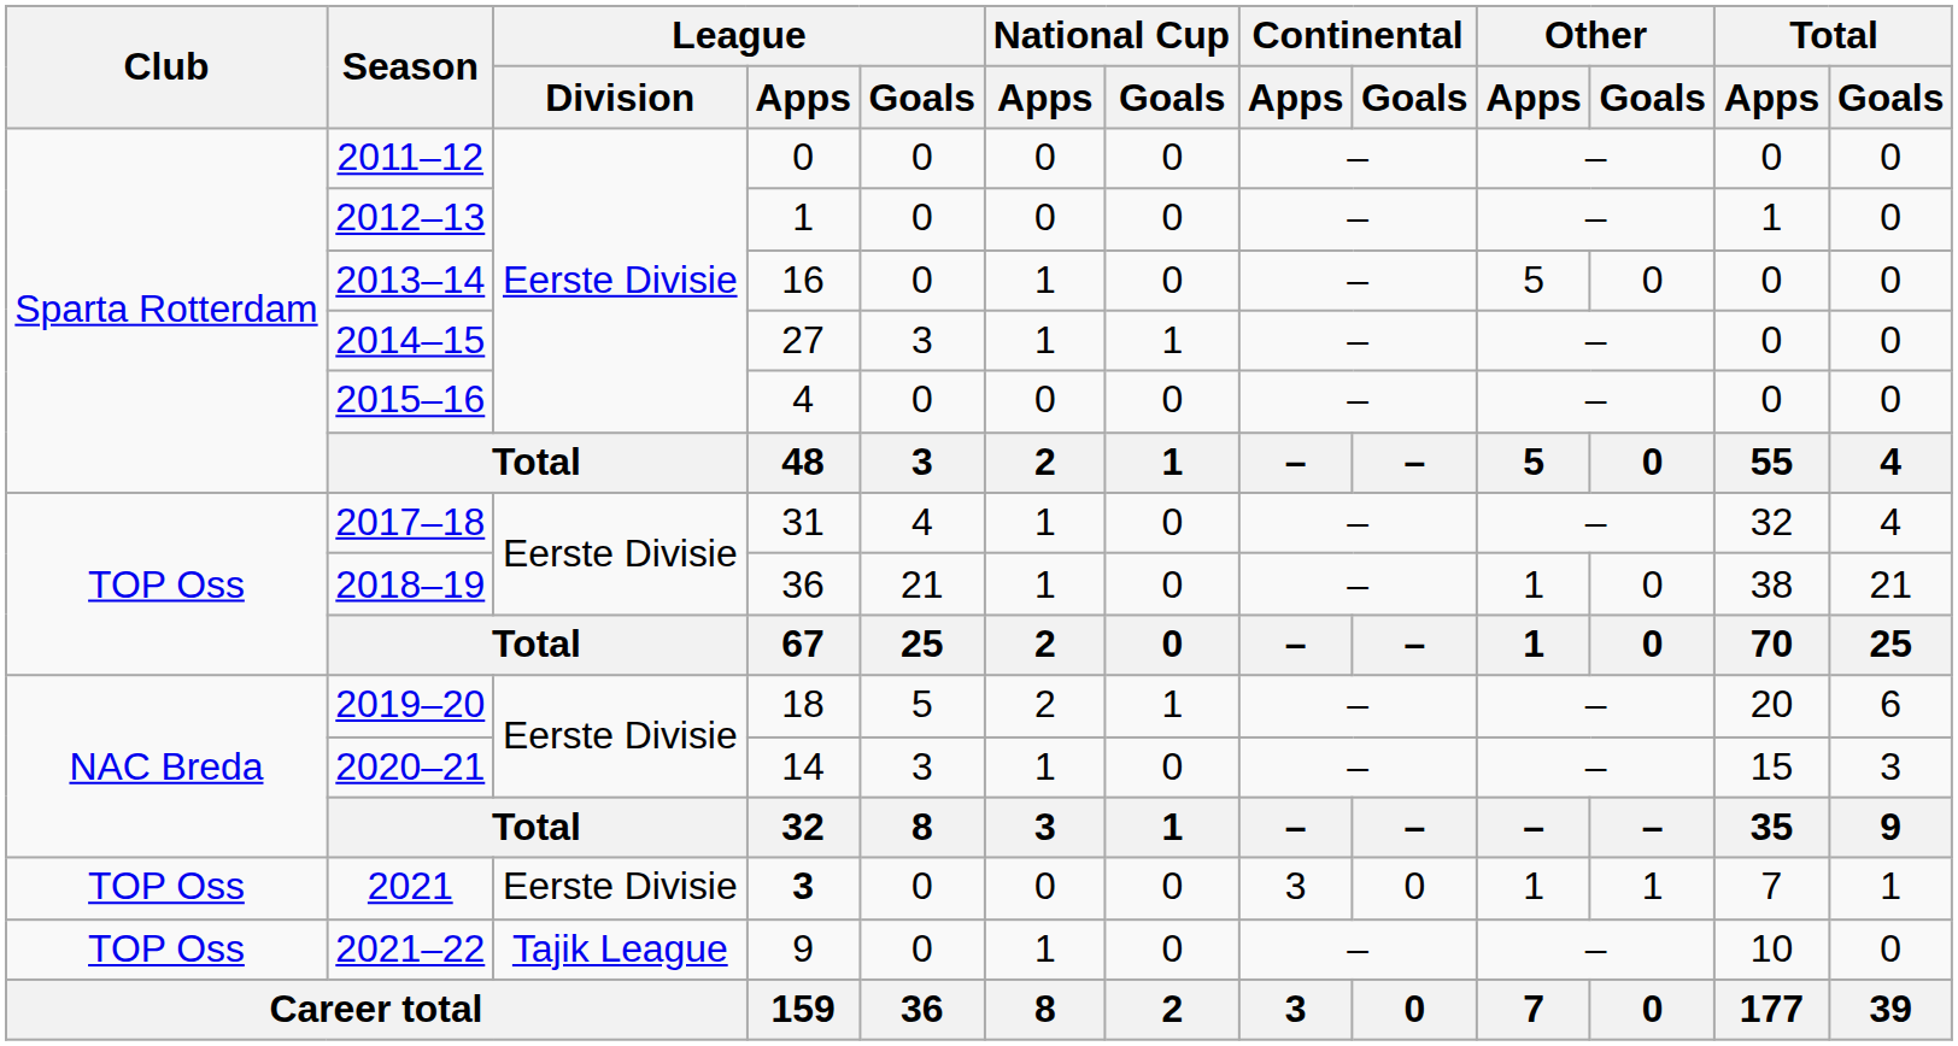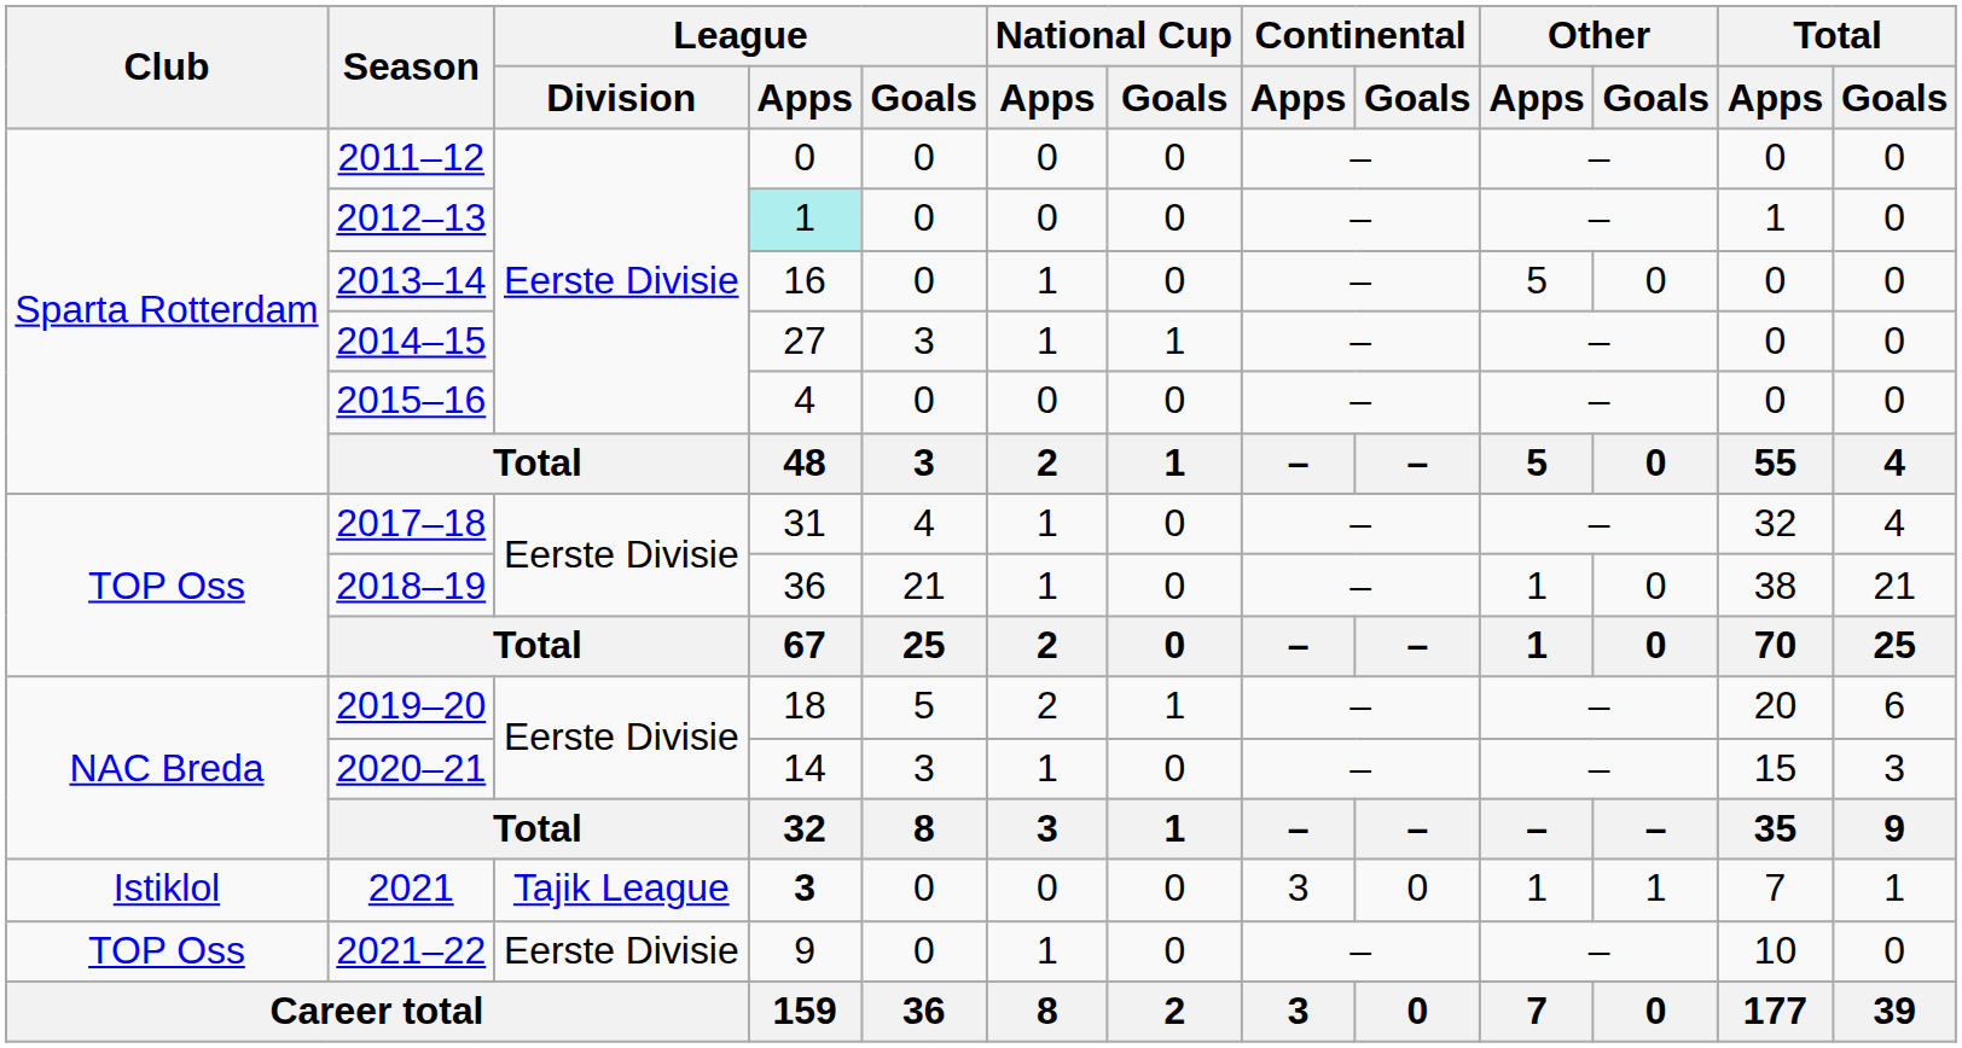 <table class="wikitable" style="text-align: center;">
 <tr>
 <th rowspan="2">Club</th>
 <th rowspan="2">Season</th>
 <th colspan="3">League</th>
 <th colspan="2">National Cup</th>
 <th colspan="2">Continental</th>
 <th colspan="2">Other</th>
 <th colspan="2">Total</th>
 </tr>
 <tr>
 <th>Division</th>
 <th>Apps</th>
 <th>Goals</th>
 <th>Apps</th>
 <th>Goals</th>
 <th>Apps</th>
 <th>Goals</th>
 <th>Apps</th>
 <th>Goals</th>
 <th>Apps</th>
 <th>Goals</th>
 </tr>
 <tr>
 <td rowspan="6"><a href='#'>Sparta Rotterdam</a></td>
 <td><a href='#'>2011–12</a></td>
 <td rowspan="5"><a href='#'>Eerste Divisie</a></td>
 <td>0</td>
 <td>0</td>
 <td>0</td>
 <td>0</td>
 <td colspan="2">–</td>
 <td colspan="2">–</td>
 <td>0</td>
 <td>0</td>
 </tr>
 <tr>
 <td><a href='#'>2012–13</a></td>
-<td>1</td>
+<td style="background: paleturquoise;">1</td>
 <td>0</td>
 <td>0</td>
 <td>0</td>
 <td colspan="2">–</td>
 <td colspan="2">–</td>
 <td>1</td>
 <td>0</td>
 </tr>
 <tr>
 <td><a href='#'>2013–14</a></td>
 <td>16</td>
 <td>0</td>
 <td>1</td>
 <td>0</td>
 <td colspan="2">–</td>
 <td>5</td>
 <td>0</td>
 <td>0</td>
 <td>0</td>
 </tr>
 <tr>
 <td><a href='#'>2014–15</a></td>
 <td>27</td>
 <td>3</td>
 <td>1</td>
 <td>1</td>
 <td colspan="2">–</td>
 <td colspan="2">–</td>
 <td>0</td>
 <td>0</td>
 </tr>
 <tr>
 <td><a href='#'>2015–16</a></td>
 <td>4</td>
 <td>0</td>
 <td>0</td>
 <td>0</td>
 <td colspan="2">–</td>
 <td colspan="2">–</td>
 <td>0</td>
 <td>0</td>
 </tr>
 <tr>
 <th colspan="2">Total</th>
 <th>48</th>
 <th>3</th>
 <th>2</th>
 <th>1</th>
 <th>–</th>
 <th>–</th>
 <th>5</th>
 <th>0</th>
 <th>55</th>
 <th>4</th>
 </tr>
 <tr>
 <td rowspan="3"><a href='#'>TOP Oss</a></td>
 <td><a href='#'>2017–18</a></td>
 <td rowspan="2">Eerste Divisie</td>
 <td>31</td>
 <td>4</td>
 <td>1</td>
 <td>0</td>
 <td colspan="2">–</td>
 <td colspan="2">–</td>
 <td>32</td>
 <td>4</td>
 </tr>
 <tr>
 <td><a href='#'>2018–19</a></td>
 <td>36</td>
 <td>21</td>
 <td>1</td>
 <td>0</td>
 <td colspan="2">–</td>
 <td>1</td>
 <td>0</td>
 <td>38</td>
 <td>21</td>
 </tr>
 <tr>
 <th colspan="2">Total</th>
 <th>67</th>
 <th>25</th>
 <th>2</th>
 <th>0</th>
 <th>–</th>
 <th>–</th>
 <th>1</th>
 <th>0</th>
 <th>70</th>
 <th>25</th>
 </tr>
 <tr>
 <td rowspan="3"><a href='#'>NAC Breda</a></td>
 <td><a href='#'>2019–20</a></td>
 <td rowspan="2">Eerste Divisie</td>
 <td>18</td>
 <td>5</td>
 <td>2</td>
 <td>1</td>
 <td colspan="2">–</td>
 <td colspan="2">–</td>
 <td>20</td>
 <td>6</td>
 </tr>
 <tr>
 <td><a href='#'>2020–21</a></td>
 <td>14</td>
 <td>3</td>
 <td>1</td>
 <td>0</td>
 <td colspan="2">–</td>
 <td colspan="2">–</td>
 <td>15</td>
 <td>3</td>
 </tr>
 <tr>
 <th colspan="2">Total</th>
 <th>32</th>
 <th>8</th>
 <th>3</th>
 <th>1</th>
 <th>–</th>
 <th>–</th>
 <th>–</th>
 <th>–</th>
 <th>35</th>
 <th>9</th>
 </tr>
 <tr>
-<td><a href='#'>TOP Oss</a></td>
+<td><a href='#'>Istiklol</a></td>
 <td><a href='#'>2021</a></td>
-<td>Eerste Divisie</td>
+<td><a href='#'>Tajik League</a></td>
 <td><strong>3</strong></td>
 <td>0</td>
 <td>0</td>
 <td>0</td>
 <td>3</td>
 <td>0</td>
 <td>1</td>
 <td>1</td>
 <td>7</td>
 <td>1</td>
 </tr>
 <tr>
 <td><a href='#'>TOP Oss</a></td>
 <td><a href='#'>2021–22</a></td>
-<td><a href='#'>Tajik League</a></td>
+<td>Eerste Divisie</td>
 <td>9</td>
 <td>0</td>
 <td>1</td>
 <td>0</td>
 <td colspan="2">–</td>
 <td colspan="2">–</td>
 <td>10</td>
 <td>0</td>
 </tr>
 <tr>
 <th colspan="3">Career total</th>
 <th>159</th>
 <th>36</th>
 <th>8</th>
 <th>2</th>
 <th>3</th>
 <th>0</th>
 <th>7</th>
 <th>0</th>
 <th>177</th>
 <th>39</th>
 </tr>
 </table>
